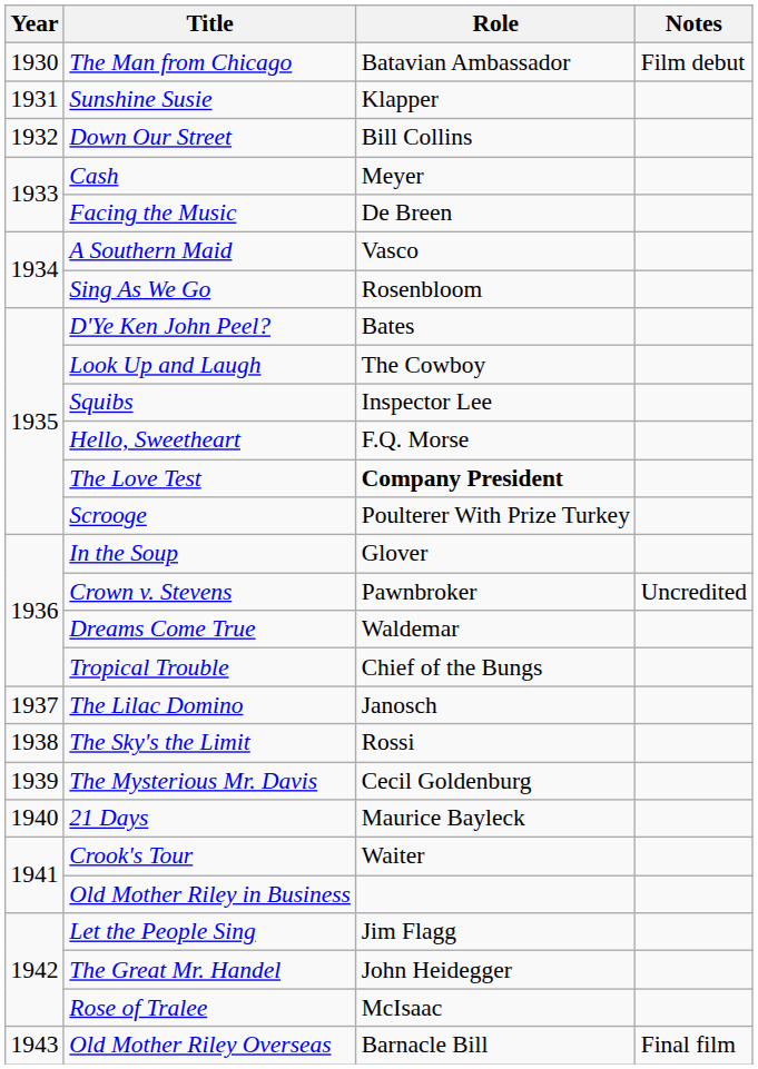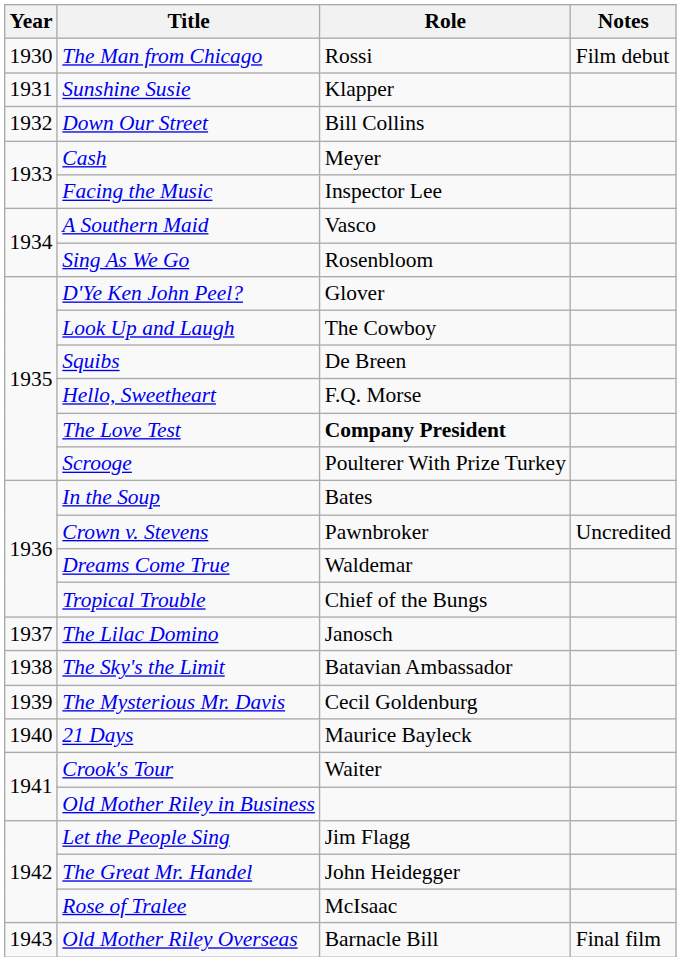 <table class="wikitable">
 <tr>
 <th>Year</th>
 <th>Title</th>
 <th>Role</th>
 <th>Notes</th>
 </tr>
 <tr>
 <td>1930</td>
 <td><em><a href='#'>The Man from Chicago</a></em></td>
-<td>Batavian Ambassador</td>
+<td>Rossi</td>
 <td>Film debut</td>
 </tr>
 <tr>
 <td>1931</td>
 <td><em><a href='#'>Sunshine Susie</a></em></td>
 <td>Klapper</td>
 <td></td>
 </tr>
 <tr>
 <td>1932</td>
 <td><em><a href='#'>Down Our Street</a></em></td>
 <td>Bill Collins</td>
 <td></td>
 </tr>
 <tr>
 <td rowspan=2>1933</td>
 <td><em><a href='#'>Cash</a></em></td>
 <td>Meyer</td>
 <td></td>
 </tr>
 <tr>
 <td><em><a href='#'>Facing the Music</a></em></td>
-<td>De Breen</td>
+<td>Inspector Lee</td>
 <td></td>
 </tr>
 <tr>
 <td rowspan=2>1934</td>
 <td><em><a href='#'>A Southern Maid</a></em></td>
 <td>Vasco</td>
 <td></td>
 </tr>
 <tr>
 <td><em><a href='#'>Sing As We Go</a></em></td>
 <td>Rosenbloom</td>
 <td></td>
 </tr>
 <tr>
 <td rowspan=6>1935</td>
 <td><em><a href='#'>D'Ye Ken John Peel?</a></em></td>
-<td>Bates</td>
+<td>Glover</td>
 <td></td>
 </tr>
 <tr>
 <td><em><a href='#'>Look Up and Laugh</a></em></td>
 <td>The Cowboy</td>
 <td></td>
 </tr>
 <tr>
 <td><em><a href='#'>Squibs</a></em></td>
-<td>Inspector Lee</td>
+<td>De Breen</td>
 <td></td>
 </tr>
 <tr>
 <td><em><a href='#'>Hello, Sweetheart</a></em></td>
 <td>F.Q. Morse</td>
 <td></td>
 </tr>
 <tr>
 <td><em><a href='#'>The Love Test</a></em></td>
 <td><strong>Company President</strong></td>
 <td></td>
 </tr>
 <tr>
 <td><em><a href='#'>Scrooge</a></em></td>
 <td>Poulterer With Prize Turkey</td>
 <td></td>
 </tr>
 <tr>
 <td rowspan=4>1936</td>
 <td><em><a href='#'>In the Soup</a></em></td>
-<td>Glover</td>
+<td>Bates</td>
 <td></td>
 </tr>
 <tr>
 <td><em><a href='#'>Crown v. Stevens</a></em></td>
 <td>Pawnbroker</td>
 <td>Uncredited</td>
 </tr>
 <tr>
 <td><em><a href='#'>Dreams Come True</a></em></td>
 <td>Waldemar</td>
 <td></td>
 </tr>
 <tr>
 <td><em><a href='#'>Tropical Trouble</a></em></td>
 <td>Chief of the Bungs</td>
 <td></td>
 </tr>
 <tr>
 <td>1937</td>
 <td><em><a href='#'>The Lilac Domino</a></em></td>
 <td>Janosch</td>
 <td></td>
 </tr>
 <tr>
 <td>1938</td>
 <td><em><a href='#'>The Sky's the Limit</a></em></td>
-<td>Rossi</td>
+<td>Batavian Ambassador</td>
 <td></td>
 </tr>
 <tr>
 <td>1939</td>
 <td><em><a href='#'>The Mysterious Mr. Davis</a></em></td>
 <td>Cecil Goldenburg</td>
 <td></td>
 </tr>
 <tr>
 <td>1940</td>
 <td><em><a href='#'>21 Days</a></em></td>
 <td>Maurice Bayleck</td>
 <td></td>
 </tr>
 <tr>
 <td rowspan=2>1941</td>
 <td><em><a href='#'>Crook's Tour</a></em></td>
 <td>Waiter</td>
 <td></td>
 </tr>
 <tr>
 <td><em><a href='#'>Old Mother Riley in Business</a></em></td>
 <td></td>
 <td></td>
 </tr>
 <tr>
 <td rowspan=3>1942</td>
 <td><em><a href='#'>Let the People Sing</a></em></td>
 <td>Jim Flagg</td>
 <td></td>
 </tr>
 <tr>
 <td><em><a href='#'>The Great Mr. Handel</a></em></td>
 <td>John Heidegger</td>
 <td></td>
 </tr>
 <tr>
 <td><em><a href='#'>Rose of Tralee</a></em></td>
 <td>McIsaac</td>
 <td></td>
 </tr>
 <tr>
 <td>1943</td>
 <td><em><a href='#'>Old Mother Riley Overseas</a></em></td>
 <td>Barnacle Bill</td>
 <td>Final film</td>
 </tr>
 <tr>
 </tr>
 </table>
